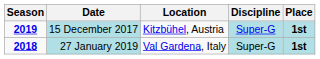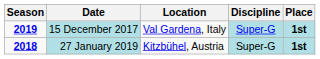 <table class="wikitable" style="text-align:center; font-size:95%;">
 <tr>
 <th>Season</th>
 <th>Date</th>
 <th>Location</th>
 <th>Discipline</th>
 <th>Place</th>
 </tr>
 <tr>
 <td><strong><a href='#'>2019</a></strong></td>
 <td bgcolor="#BOEOE6" align="right">15 December 2017</td>
-<td align=left> <a href='#'>Kitzbühel</a>, Austria</td>
+<td align=left> <a href='#'>Val Gardena</a>, Italy</td>
 <td bgcolor="#BOEOE6"><a href='#'>Super-G</a></td>
 <td bgcolor="#BOEOE6"><strong>1st</strong></td>
 </tr>
 <tr>
 <td rowspan=1><strong><a href='#'>2018</a></strong></td>
 <td bgcolor="#BOEOE6" align="right">27 January 2019</td>
-<td align=left> <a href='#'>Val Gardena</a>, Italy</td>
+<td align=left> <a href='#'>Kitzbühel</a>, Austria</td>
 <td bgcolor="#BOEOE6">Super-G</td>
 <td bgcolor="#BOEOE6"><strong>1st</strong></td>
 </tr>
 </table>
